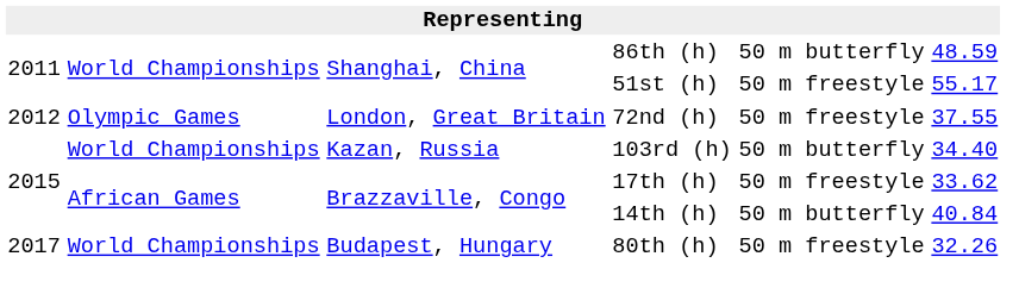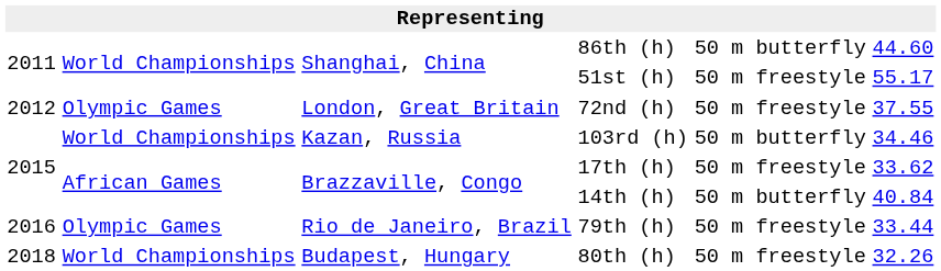 <table>
 <tr>
 <th bgcolor="#eeeeee" colspan="6">Representing </th>
 </tr>
 <tr>
 <td rowspan=2>2011</td>
 <td rowspan=2><a href='#'>World Championships</a></td>
 <td rowspan=2 align=left> <a href='#'>Shanghai</a>, <a href='#'>China</a></td>
 <td>86th (h)</td>
 <td>50 m butterfly</td>
-<td><a href='#'>48.59</a></td>
+<td><a href='#'>44.60</a></td>
 </tr>
 <tr>
 <td>51st (h)</td>
 <td>50 m freestyle</td>
 <td><a href='#'>55.17</a></td>
 </tr>
 <tr>
 <td>2012</td>
 <td><a href='#'>Olympic Games</a></td>
 <td align=left> <a href='#'>London</a>, <a href='#'>Great Britain</a></td>
 <td>72nd (h)</td>
 <td>50 m freestyle</td>
 <td><a href='#'>37.55</a></td>
 </tr>
 <tr>
 <td rowspan=3>2015</td>
 <td><a href='#'>World Championships</a></td>
 <td align=left> <a href='#'>Kazan</a>, <a href='#'>Russia</a></td>
 <td>103rd (h)</td>
 <td>50 m butterfly</td>
-<td><a href='#'>34.40</a></td>
+<td><a href='#'>34.46</a></td>
 </tr>
 <tr>
 <td rowspan=2><a href='#'>African Games</a></td>
 <td rowspan=2 align=left> <a href='#'>Brazzaville</a>, <a href='#'>Congo</a></td>
 <td>17th (h)</td>
 <td>50 m freestyle</td>
 <td><a href='#'>33.62</a></td>
 </tr>
 <tr>
 <td>14th (h)</td>
 <td>50 m butterfly</td>
 <td><a href='#'>40.84</a></td>
 </tr>
 <tr>
-<td>2017</td>
+<td>2016</td>
+<td><a href='#'>Olympic Games</a></td>
+<td align=left> <a href='#'>Rio de Janeiro</a>, <a href='#'>Brazil</a></td>
+<td>79th (h)</td>
+<td>50 m freestyle</td>
+<td><a href='#'>33.44</a></td>
+</tr>
+<tr>
+<td>2018</td>
 <td><a href='#'>World Championships</a></td>
 <td align=left> <a href='#'>Budapest</a>, <a href='#'>Hungary</a></td>
 <td>80th (h)</td>
 <td>50 m freestyle</td>
 <td><a href='#'>32.26</a></td>
 </tr>
 </table>
